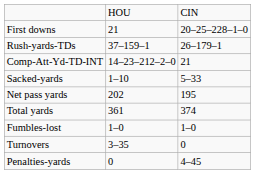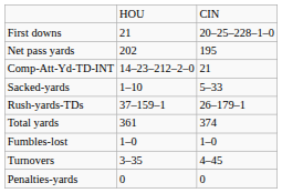 <table class="wikitable">
 <tr>
 <td></td>
 <td>HOU</td>
 <td>CIN</td>
 </tr>
 <tr>
 <td>First downs</td>
 <td>21</td>
 <td>20–25–228–1–0</td>
 </tr>
 <tr>
-<td>Rush-yards-TDs</td>
-<td>37–159–1</td>
-<td>26–179–1</td>
+<td>Net pass yards</td>
+<td>202</td>
+<td>195</td>
 </tr>
 <tr>
 <td>Comp-Att-Yd-TD-INT</td>
 <td>14–23–212–2–0</td>
 <td>21</td>
 </tr>
 <tr>
 <td>Sacked-yards</td>
 <td>1–10</td>
 <td>5–33</td>
 </tr>
 <tr>
-<td>Net pass yards</td>
-<td>202</td>
-<td>195</td>
+<td>Rush-yards-TDs</td>
+<td>37–159–1</td>
+<td>26–179–1</td>
 </tr>
 <tr>
 <td>Total yards</td>
 <td>361</td>
 <td>374</td>
 </tr>
 <tr>
 <td>Fumbles-lost</td>
 <td>1–0</td>
 <td>1–0</td>
 </tr>
 <tr>
 <td>Turnovers</td>
 <td>3–35</td>
-<td>0</td>
+<td>4–45</td>
 </tr>
 <tr>
 <td>Penalties-yards</td>
 <td>0</td>
-<td>4–45</td>
+<td>0</td>
 </tr>
 </table>
